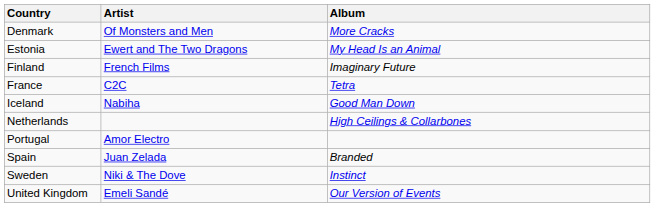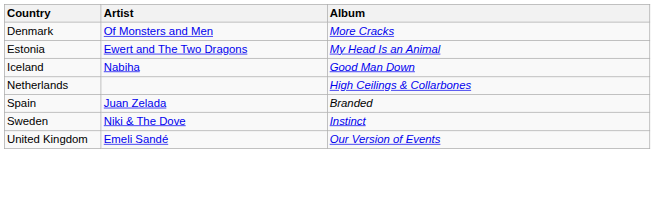 <table class="wikitable" style="width:72%;">
 <tr>
 <th style="width:15%; text-align:left;">Country</th>
 <th style="width:35%; text-align:left;">Artist</th>
 <th style="width:50%; text-align:left;">Album</th>
 </tr>
 <tr>
 <td>Denmark</td>
 <td><a href='#'>Of Monsters and Men</a></td>
 <td><em><a href='#'>More Cracks</a></em></td>
 </tr>
 <tr>
 <td>Estonia</td>
 <td><a href='#'>Ewert and The Two Dragons</a></td>
 <td><em><a href='#'>My Head Is an Animal</a></em></td>
 </tr>
 <tr>
-<td>Finland</td>
-<td><a href='#'>French Films</a></td>
-<td><em>Imaginary Future</em></td>
-</tr>
-<tr>
-<td>France</td>
-<td><a href='#'>C2C</a></td>
-<td><em><a href='#'>Tetra</a></em></td>
-</tr>
-<tr>
 <td>Iceland</td>
 <td><a href='#'>Nabiha</a></td>
 <td><em><a href='#'>Good Man Down</a></em></td>
 </tr>
 <tr>
 <td>Netherlands</td>
 <td></td>
 <td><em><a href='#'>High Ceilings & Collarbones</a></em></td>
-</tr>
-<tr>
-<td>Portugal</td>
-<td><a href='#'>Amor Electro</a></td>
-<td></td>
 </tr>
 <tr>
 <td>Spain</td>
 <td><a href='#'>Juan Zelada</a></td>
 <td><em>Branded</em></td>
 </tr>
 <tr>
 <td>Sweden</td>
 <td><a href='#'>Niki & The Dove</a></td>
 <td><em><a href='#'>Instinct</a></em></td>
 </tr>
 <tr>
 <td>United Kingdom</td>
 <td><a href='#'>Emeli Sandé</a></td>
 <td><em><a href='#'>Our Version of Events</a></em></td>
 </tr>
 </table>
